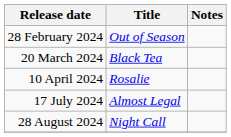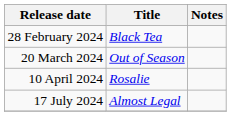 <table class="wikitable sortable">
 <tr>
 <th scope="col">Release date</th>
 <th>Title</th>
 <th>Notes</th>
 </tr>
 <tr>
 <td style="text-align:right;">28 February 2024</td>
-<td><em><a href='#'>Out of Season</a></em></td>
+<td><em><a href='#'>Black Tea</a></em></td>
 <td></td>
 </tr>
 <tr>
 <td style="text-align:right;">20 March 2024</td>
-<td><em><a href='#'>Black Tea</a></em></td>
+<td><em><a href='#'>Out of Season</a></em></td>
 <td></td>
 </tr>
 <tr>
 <td style="text-align:right;">10 April 2024</td>
 <td><em><a href='#'>Rosalie</a></em></td>
 <td></td>
 </tr>
 <tr>
 <td style="text-align:right;">17 July 2024</td>
 <td><em><a href='#'>Almost Legal</a></em></td>
 <td></td>
 </tr>
 <tr>
-<td style="text-align:right;">28 August 2024</td>
-<td><em><a href='#'>Night Call</a></em></td>
-<td></td>
-</tr>
-<tr>
 </tr>
 </table>
